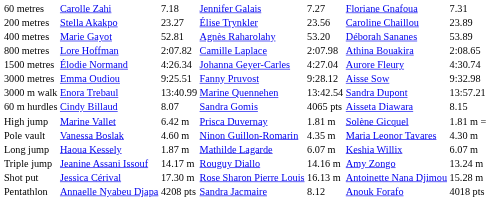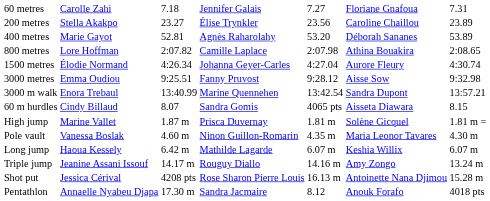 <table>
 <tr>
 <td>60 metres</td>
 <td><a href='#'>Carolle Zahi</a></td>
 <td>7.18 </td>
 <td><a href='#'>Jennifer Galais</a></td>
 <td>7.27 </td>
 <td><a href='#'>Floriane Gnafoua</a></td>
 <td>7.31</td>
 </tr>
 <tr>
 <td>200 metres</td>
 <td><a href='#'>Stella Akakpo</a></td>
 <td>23.27</td>
 <td><a href='#'>Élise Trynkler</a></td>
 <td>23.56</td>
 <td><a href='#'>Caroline Chaillou</a></td>
 <td>23.89</td>
 </tr>
 <tr>
 <td>400 metres</td>
 <td><a href='#'>Marie Gayot</a></td>
 <td>52.81</td>
 <td><a href='#'>Agnès Raharolahy</a></td>
 <td>53.20</td>
 <td><a href='#'>Déborah Sananes</a></td>
 <td>53.89</td>
 </tr>
 <tr>
 <td>800 metres</td>
 <td><a href='#'>Lore Hoffman</a></td>
 <td>2:07.82</td>
 <td><a href='#'>Camille Laplace</a></td>
 <td>2:07.98</td>
 <td><a href='#'>Athina Bouakira</a></td>
 <td>2:08.65</td>
 </tr>
 <tr>
 <td>1500 metres</td>
 <td><a href='#'>Élodie Normand</a></td>
 <td>4:26.34</td>
 <td><a href='#'>Johanna Geyer-Carles</a></td>
 <td>4:27.04</td>
 <td><a href='#'>Aurore Fleury</a></td>
 <td>4:30.74</td>
 </tr>
 <tr>
 <td>3000 metres</td>
 <td><a href='#'>Emma Oudiou</a></td>
 <td>9:25.51</td>
 <td><a href='#'>Fanny Pruvost</a></td>
 <td>9:28.12</td>
 <td><a href='#'>Aisse Sow</a></td>
 <td>9:32.98</td>
 </tr>
 <tr>
 <td>3000 m walk</td>
 <td><a href='#'>Enora Trebaul</a></td>
 <td>13:40.99</td>
 <td><a href='#'>Marine Quennehen</a></td>
 <td>13:42.54</td>
 <td><a href='#'>Sandra Dupont</a></td>
 <td>13:57.21</td>
 </tr>
 <tr>
 <td>60 m hurdles</td>
 <td><a href='#'>Cindy Billaud</a></td>
 <td>8.07</td>
 <td><a href='#'>Sandra Gomis</a></td>
 <td>4065 pts</td>
 <td><a href='#'>Aisseta Diawara</a></td>
 <td>8.15</td>
 </tr>
 <tr>
 <td>High jump</td>
 <td><a href='#'>Marine Vallet</a></td>
-<td>6.42 m</td>
+<td>1.87 m </td>
 <td><a href='#'>Prisca Duvernay</a></td>
 <td>1.81 m </td>
 <td><a href='#'>Solène Gicquel</a></td>
 <td>1.81 m =</td>
 </tr>
 <tr>
 <td>Pole vault</td>
 <td><a href='#'>Vanessa Boslak</a></td>
 <td>4.60 m</td>
 <td><a href='#'>Ninon Guillon-Romarin</a></td>
 <td>4.35 m</td>
 <td><a href='#'>Maria Leonor Tavares</a></td>
 <td>4.30 m</td>
 </tr>
 <tr>
 <td>Long jump</td>
 <td><a href='#'>Haoua Kessely</a></td>
-<td>1.87 m </td>
+<td>6.42 m</td>
 <td><a href='#'>Mathilde Lagarde</a></td>
 <td>6.07 m</td>
 <td><a href='#'>Keshia Willix</a></td>
 <td>6.07 m</td>
 </tr>
 <tr>
 <td>Triple jump</td>
 <td><a href='#'>Jeanine Assani Issouf</a></td>
 <td>14.17 m </td>
 <td><a href='#'>Rouguy Diallo</a></td>
 <td>14.16 m </td>
 <td><a href='#'>Amy Zongo</a></td>
 <td>13.24 m</td>
 </tr>
 <tr>
 <td>Shot put</td>
 <td><a href='#'>Jessica Cérival</a></td>
-<td>17.30 m</td>
+<td>4208 pts</td>
 <td><a href='#'>Rose Sharon Pierre Louis</a></td>
 <td>16.13 m </td>
 <td><a href='#'>Antoinette Nana Djimou</a></td>
 <td>15.28 m</td>
 </tr>
 <tr>
 <td>Pentathlon</td>
 <td><a href='#'>Annaelle Nyabeu Djapa</a></td>
-<td>4208 pts</td>
+<td>17.30 m</td>
 <td><a href='#'>Sandra Jacmaire</a></td>
 <td>8.12</td>
 <td><a href='#'>Anouk Forafo</a></td>
 <td>4018 pts</td>
 </tr>
 </table>
